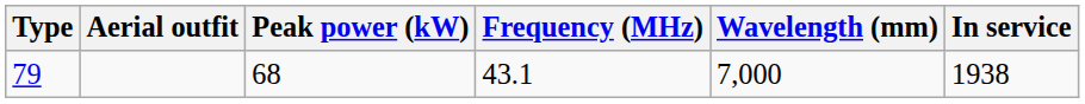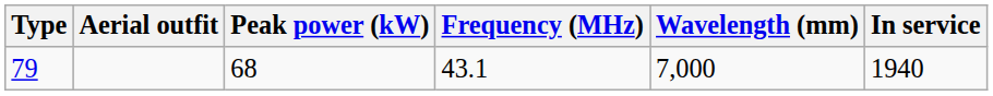 <table class="wikitable">
 <tr>
 <th>Type</th>
 <th>Aerial outfit</th>
 <th>Peak <a href='#'>power</a> (<a href='#'>kW</a>)</th>
 <th><a href='#'>Frequency</a> (<a href='#'>MHz</a>)</th>
 <th><a href='#'>Wavelength</a> (mm)</th>
 <th>In service</th>
 </tr>
 <tr>
 <td><a href='#'>79</a></td>
 <td></td>
 <td>68</td>
 <td>43.1</td>
 <td>7,000</td>
-<td>1938</td>
+<td>1940</td>
 </tr>
 </table>
